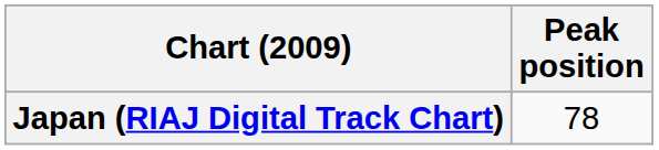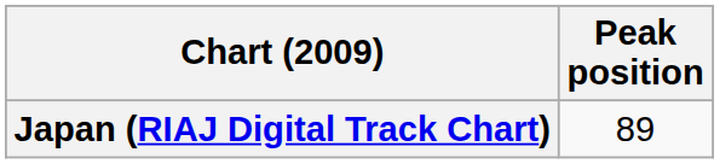 <table class="wikitable plainrowheaders" style="text-align:center">
 <tr>
 <th scope="col">Chart (2009)</th>
 <th scope="col">Peak<br>position</th>
 </tr>
 <tr>
 <th scope="row">Japan (<a href='#'>RIAJ Digital Track Chart</a>)</th>
-<td>78</td>
+<td>89</td>
 </tr>
 </table>
